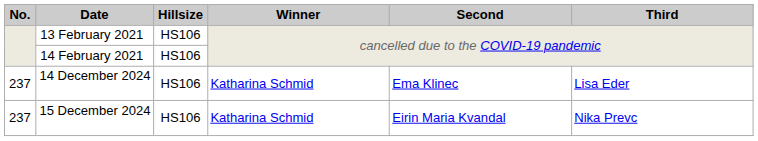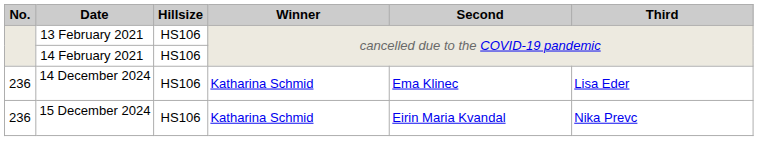 <table class="wikitable plainrowheaders" style="background:#fff; font-size:86%; line-height:15px; border:grey solid 1px; border-collapse:collapse">
 <tr style="background:#ccc; text-align:center;">
 <th style="background:#ccc;" width="26">No.</th>
 <th style="background:#ccc;" width="118">Date</th>
 <th style="background:#ccc;" width="50">Hillsize</th>
 <th style="background:#ccc;" width="185">Winner</th>
 <th style="background:#ccc;" width="185">Second</th>
 <th style="background:#ccc;" width="185">Third</th>
 </tr>
 <tr>
 <td rowspan=2 bgcolor=EDEAE0></td>
 <td align=right>13 February 2021  </td>
 <td align=center>HS106</td>
 <td align=center colspan=5 rowspan=2 bgcolor="EDEAE0" style=color:#696969><em>cancelled due to the <a href='#'>COVID-19 pandemic</a></em></td>
 </tr>
 <tr>
 <td align=right>14 February 2021  </td>
 <td align=center>HS106</td>
 </tr>
 <tr>
-<td align=center>237</td>
+<td align=center>236</td>
 <td align=right>14 December 2024  </td>
 <td align=center>HS106</td>
 <td> <a href='#'>Katharina Schmid</a></td>
 <td> <a href='#'>Ema Klinec</a></td>
 <td> <a href='#'>Lisa Eder</a></td>
 </tr>
 <tr>
-<td align=center>237</td>
+<td align=center>236</td>
 <td align=right>15 December 2024  </td>
 <td align=center>HS106</td>
 <td> <a href='#'>Katharina Schmid</a></td>
 <td> <a href='#'>Eirin Maria Kvandal</a></td>
 <td> <a href='#'>Nika Prevc</a></td>
 </tr>
 </table>
